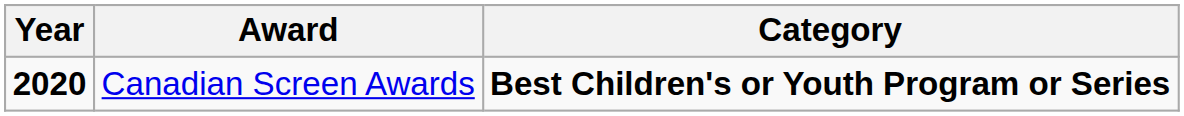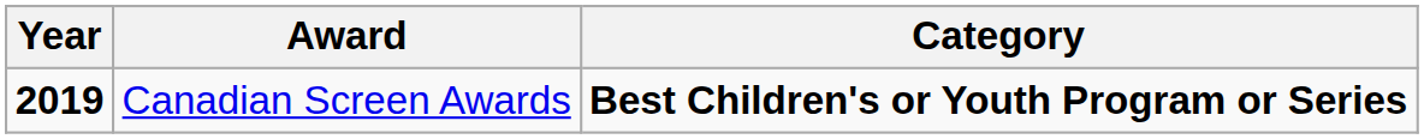 <table class="wikitable">
 <tr>
 <th>Year</th>
 <th>Award</th>
 <th>Category</th>
 </tr>
 <tr>
-<td><strong>2020</strong></td>
+<td><strong>2019</strong></td>
 <td><a href='#'>Canadian Screen Awards</a></td>
 <td><strong>Best Children's or Youth Program or Series</strong></td>
 </tr>
 </table>
